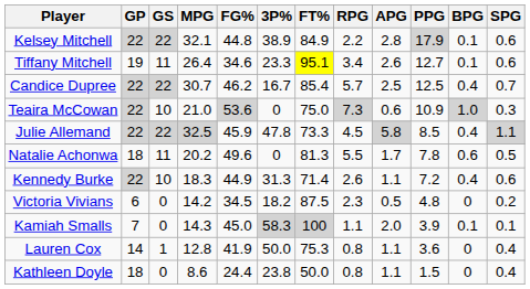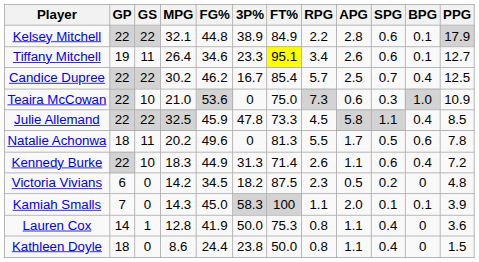 <table class="wikitable sortable" style="text-align:center;">
 <tr>
 <th style=>Player</th>
 <th style=>GP</th>
 <th style=>GS</th>
 <th style=>MPG</th>
 <th style=>FG%</th>
 <th style=>3P%</th>
 <th style=>FT%</th>
 <th style=>RPG</th>
 <th style=>APG</th>
+<th style=>SPG</th>
+<th style=>BPG</th>
 <th style=>PPG</th>
-<th style=>BPG</th>
-<th style=>SPG</th>
 </tr>
 <tr>
 <td><a href='#'>Kelsey Mitchell</a></td>
 <td style="background:#D3D3D3;">22</td>
 <td style="background:#D3D3D3;">22</td>
 <td>32.1</td>
 <td>44.8</td>
 <td>38.9</td>
 <td>84.9</td>
 <td>2.2</td>
 <td>2.8</td>
+<td>0.6</td>
+<td>0.1</td>
 <td style="background:#D3D3D3;">17.9</td>
-<td>0.1</td>
-<td>0.6</td>
 </tr>
 <tr>
 <td><a href='#'>Tiffany Mitchell</a></td>
 <td>19</td>
 <td>11</td>
 <td>26.4</td>
 <td>34.6</td>
 <td>23.3</td>
 <td style="background:yellow;">95.1</td>
 <td>3.4</td>
 <td>2.6</td>
+<td>0.6</td>
+<td>0.1</td>
 <td>12.7</td>
-<td>0.1</td>
-<td>0.6</td>
 </tr>
 <tr>
 <td><a href='#'>Candice Dupree</a></td>
 <td style="background:#D3D3D3;">22</td>
 <td style="background:#D3D3D3;">22</td>
-<td>30.7</td>
+<td>30.2</td>
 <td>46.2</td>
 <td>16.7</td>
 <td>85.4</td>
 <td>5.7</td>
 <td>2.5</td>
+<td>0.7</td>
+<td>0.4</td>
 <td>12.5</td>
-<td>0.4</td>
-<td>0.7</td>
 </tr>
 <tr>
 <td><a href='#'>Teaira McCowan</a></td>
 <td style="background:#D3D3D3;">22</td>
 <td>10</td>
 <td>21.0</td>
 <td style="background:#D3D3D3;">53.6</td>
 <td>0</td>
 <td>75.0</td>
 <td style="background:#D3D3D3;">7.3</td>
 <td>0.6</td>
+<td>0.3</td>
+<td style="background:#D3D3D3;">1.0</td>
 <td>10.9</td>
-<td style="background:#D3D3D3;">1.0</td>
-<td>0.3</td>
 </tr>
 <tr>
 <td><a href='#'>Julie Allemand</a></td>
 <td style="background:#D3D3D3;">22</td>
 <td style="background:#D3D3D3;">22</td>
 <td style="background:#D3D3D3;">32.5</td>
 <td>45.9</td>
 <td>47.8</td>
 <td>73.3</td>
 <td>4.5</td>
 <td style="background:#D3D3D3;">5.8</td>
+<td style="background:#D3D3D3;">1.1</td>
+<td>0.4</td>
 <td>8.5</td>
-<td>0.4</td>
-<td style="background:#D3D3D3;">1.1</td>
 </tr>
 <tr>
 <td><a href='#'>Natalie Achonwa</a></td>
 <td>18</td>
 <td>11</td>
 <td>20.2</td>
 <td>49.6</td>
 <td>0</td>
 <td>81.3</td>
 <td>5.5</td>
 <td>1.7</td>
+<td>0.5</td>
+<td>0.6</td>
 <td>7.8</td>
-<td>0.6</td>
-<td>0.5</td>
 </tr>
 <tr>
 <td><a href='#'>Kennedy Burke</a></td>
 <td style="background:#D3D3D3;">22</td>
 <td>10</td>
 <td>18.3</td>
 <td>44.9</td>
 <td>31.3</td>
 <td>71.4</td>
 <td>2.6</td>
 <td>1.1</td>
+<td>0.6</td>
+<td>0.4</td>
 <td>7.2</td>
-<td>0.4</td>
-<td>0.6</td>
 </tr>
 <tr>
 <td><a href='#'>Victoria Vivians</a></td>
 <td>6</td>
 <td>0</td>
 <td>14.2</td>
 <td>34.5</td>
 <td>18.2</td>
 <td>87.5</td>
 <td>2.3</td>
 <td>0.5</td>
+<td>0.2</td>
+<td>0</td>
 <td>4.8</td>
-<td>0</td>
-<td>0.2</td>
 </tr>
 <tr>
 <td><a href='#'>Kamiah Smalls</a></td>
 <td>7</td>
 <td>0</td>
 <td>14.3</td>
 <td>45.0</td>
 <td style="background:#D3D3D3;">58.3</td>
 <td style="background:#D3D3D3;">100</td>
 <td>1.1</td>
 <td>2.0</td>
-<td>3.9</td>
 <td>0.1</td>
 <td>0.1</td>
+<td>3.9</td>
 </tr>
 <tr>
 <td><a href='#'>Lauren Cox</a></td>
 <td>14</td>
 <td>1</td>
 <td>12.8</td>
 <td>41.9</td>
 <td>50.0</td>
 <td>75.3</td>
 <td>0.8</td>
 <td>1.1</td>
+<td>0.4</td>
+<td>0</td>
 <td>3.6</td>
-<td>0</td>
-<td>0.4</td>
 </tr>
 <tr>
 <td><a href='#'>Kathleen Doyle</a></td>
 <td>18</td>
 <td>0</td>
 <td>8.6</td>
 <td>24.4</td>
 <td>23.8</td>
 <td>50.0</td>
 <td>0.8</td>
 <td>1.1</td>
+<td>0.4</td>
+<td>0</td>
 <td>1.5</td>
-<td>0</td>
-<td>0.4</td>
 </tr>
 </table>
